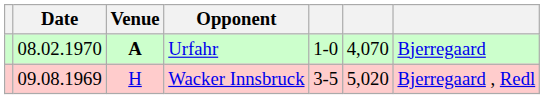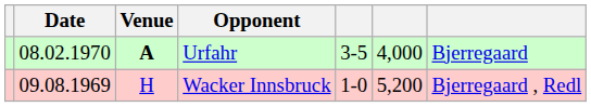 <table class="wikitable" Style="text-align: center">
 <tr>
 <th></th>
 <th>Date</th>
 <th>Venue</th>
 <th>Opponent</th>
 <th></th>
 <th></th>
 <th></th>
 </tr>
 <tr style="background:#cfc">
 <td></td>
 <td>08.02.1970</td>
 <td><strong>A</strong></td>
 <td align="left"><a href='#'>Urfahr</a></td>
-<td>1-0</td>
-<td align="right">4,070</td>
+<td>3-5</td>
+<td align="right">4,000</td>
 <td align="left"><a href='#'>Bjerregaard</a> </td>
 </tr>
 <tr style="background:#fcc">
 <td></td>
 <td>09.08.1969</td>
 <td><a href='#'>H</a></td>
 <td align="left"><a href='#'>Wacker Innsbruck</a></td>
-<td>3-5</td>
-<td align="right">5,020</td>
+<td>1-0</td>
+<td align="right">5,200</td>
 <td align="left"><a href='#'>Bjerregaard</a>  , <a href='#'>Redl</a> </td>
 </tr>
 </table>
